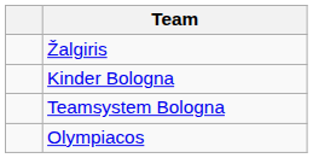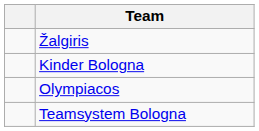 <table class="wikitable" style="text-align:center">
 <tr>
 <th width=25></th>
 <th width=220>Team</th>
 </tr>
 <tr>
 <td></td>
 <td align=left> <a href='#'>Žalgiris</a></td>
 </tr>
 <tr>
 <td></td>
 <td align=left> <a href='#'>Kinder Bologna</a></td>
 </tr>
 <tr>
 <td></td>
-<td align=left> <a href='#'>Teamsystem Bologna</a></td>
+<td align=left> <a href='#'>Olympiacos</a></td>
 </tr>
 <tr>
 <td></td>
-<td align=left> <a href='#'>Olympiacos</a></td>
+<td align=left> <a href='#'>Teamsystem Bologna</a></td>
 </tr>
 </table>
